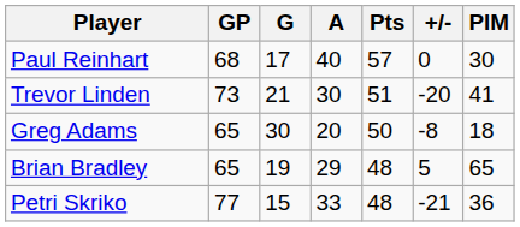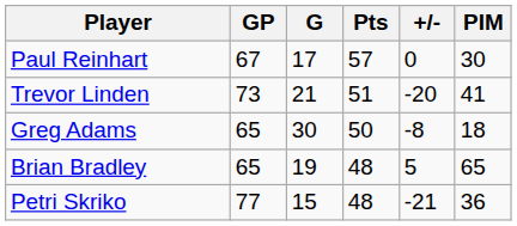 <table class="wikitable">
 <tr>
 <th bgcolor="#DDDDFF" width="40%">Player</th>
 <th bgcolor="#DDDDFF" width="10%">GP</th>
 <th bgcolor="#DDDDFF" width="10%">G</th>
-<th bgcolor="#DDDDFF" width="10%">A</th>
 <th bgcolor="#DDDDFF" width="10%">Pts</th>
 <th bgcolor="#DDDDFF" width="10%">+/-</th>
 <th bgcolor="#DDDDFF" width="10%">PIM</th>
 </tr>
 <tr>
 <td><a href='#'>Paul Reinhart</a></td>
-<td>68</td>
+<td>67</td>
 <td>17</td>
-<td>40</td>
 <td>57</td>
 <td>0</td>
 <td>30</td>
 </tr>
 <tr>
 <td><a href='#'>Trevor Linden</a></td>
 <td>73</td>
 <td>21</td>
-<td>30</td>
 <td>51</td>
 <td>-20</td>
 <td>41</td>
 </tr>
 <tr>
 <td><a href='#'>Greg Adams</a></td>
 <td>65</td>
 <td>30</td>
-<td>20</td>
 <td>50</td>
 <td>-8</td>
 <td>18</td>
 </tr>
 <tr>
 <td><a href='#'>Brian Bradley</a></td>
 <td>65</td>
 <td>19</td>
-<td>29</td>
 <td>48</td>
 <td>5</td>
 <td>65</td>
 </tr>
 <tr>
 <td><a href='#'>Petri Skriko</a></td>
 <td>77</td>
 <td>15</td>
-<td>33</td>
 <td>48</td>
 <td>-21</td>
 <td>36</td>
 </tr>
 </table>
